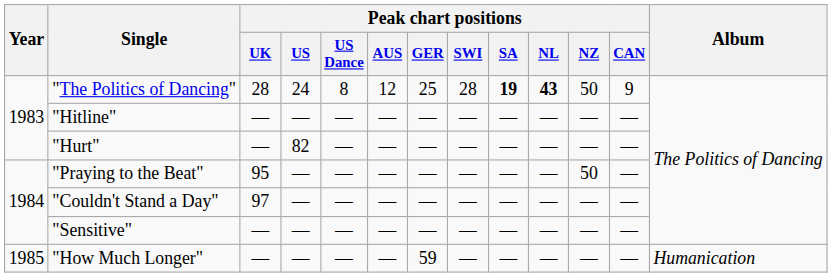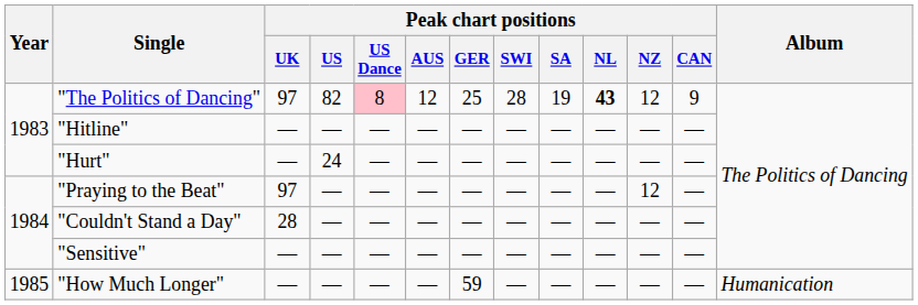 <table class="wikitable" style="text-align:center;">
 <tr>
 <th rowspan="2">Year</th>
 <th rowspan="2">Single</th>
 <th colspan="10">Peak chart positions</th>
 <th rowspan="2">Album</th>
 </tr>
 <tr style="font-size:smaller;">
 <th width="30"><a href='#'>UK</a><br></th>
 <th width="30"><a href='#'>US</a> <br></th>
 <th width="30"><a href='#'>US<br>Dance</a><br></th>
 <th width="30"><a href='#'>AUS</a></th>
 <th width="30"><a href='#'>GER</a></th>
 <th width="30"><a href='#'>SWI</a><br></th>
 <th width="30"><a href='#'>SA</a></th>
 <th width="30"><a href='#'>NL</a> <br></th>
 <th width="30"><a href='#'>NZ</a> <br></th>
 <th width="30"><a href='#'>CAN</a></th>
 </tr>
 <tr>
 <td rowspan="3">1983</td>
 <td align="left">"<a href='#'>The Politics of Dancing</a>"</td>
-<td>28</td>
-<td>24</td>
-<td>8</td>
+<td>97</td>
+<td>82</td>
+<td style="background: pink;">8</td>
 <td>12</td>
 <td>25</td>
 <td>28</td>
-<td><strong>19</strong></td>
+<td>19</td>
 <td><strong>43</strong></td>
-<td>50</td>
+<td>12</td>
 <td>9</td>
 <td align="left" rowspan="6"><em>The Politics of Dancing</em></td>
 </tr>
 <tr>
 <td align="left">"Hitline"</td>
 <td>—</td>
 <td>—</td>
 <td>—</td>
 <td>—</td>
 <td>—</td>
 <td>—</td>
 <td>—</td>
 <td>—</td>
 <td>—</td>
 <td>—</td>
 </tr>
 <tr>
 <td align="left">"Hurt"</td>
 <td>—</td>
-<td>82</td>
+<td>24</td>
 <td>—</td>
 <td>—</td>
 <td>—</td>
 <td>—</td>
 <td>—</td>
 <td>—</td>
 <td>—</td>
 <td>—</td>
 </tr>
 <tr>
 <td rowspan="3">1984</td>
 <td align="left">"Praying to the Beat"</td>
-<td>95</td>
+<td>97</td>
 <td>—</td>
 <td>—</td>
 <td>—</td>
 <td>—</td>
 <td>—</td>
 <td>—</td>
 <td>—</td>
-<td>50</td>
+<td>12</td>
 <td>—</td>
 </tr>
 <tr>
 <td align="left">"Couldn't Stand a Day"</td>
-<td>97</td>
+<td>28</td>
 <td>—</td>
 <td>—</td>
 <td>—</td>
 <td>—</td>
 <td>—</td>
 <td>—</td>
 <td>—</td>
 <td>—</td>
 <td>—</td>
 </tr>
 <tr>
 <td align="left">"Sensitive"</td>
 <td>—</td>
 <td>—</td>
 <td>—</td>
 <td>—</td>
 <td>—</td>
 <td>—</td>
 <td>—</td>
 <td>—</td>
 <td>—</td>
 <td>—</td>
 </tr>
 <tr>
 <td rowspan="1">1985</td>
 <td align="left">"How Much Longer"</td>
 <td>—</td>
 <td>—</td>
 <td>—</td>
 <td>—</td>
 <td>59</td>
 <td>—</td>
 <td>—</td>
 <td>—</td>
 <td>—</td>
 <td>—</td>
 <td align="left" rowspan="1"><em>Humanication</em></td>
 </tr>
 </table>
